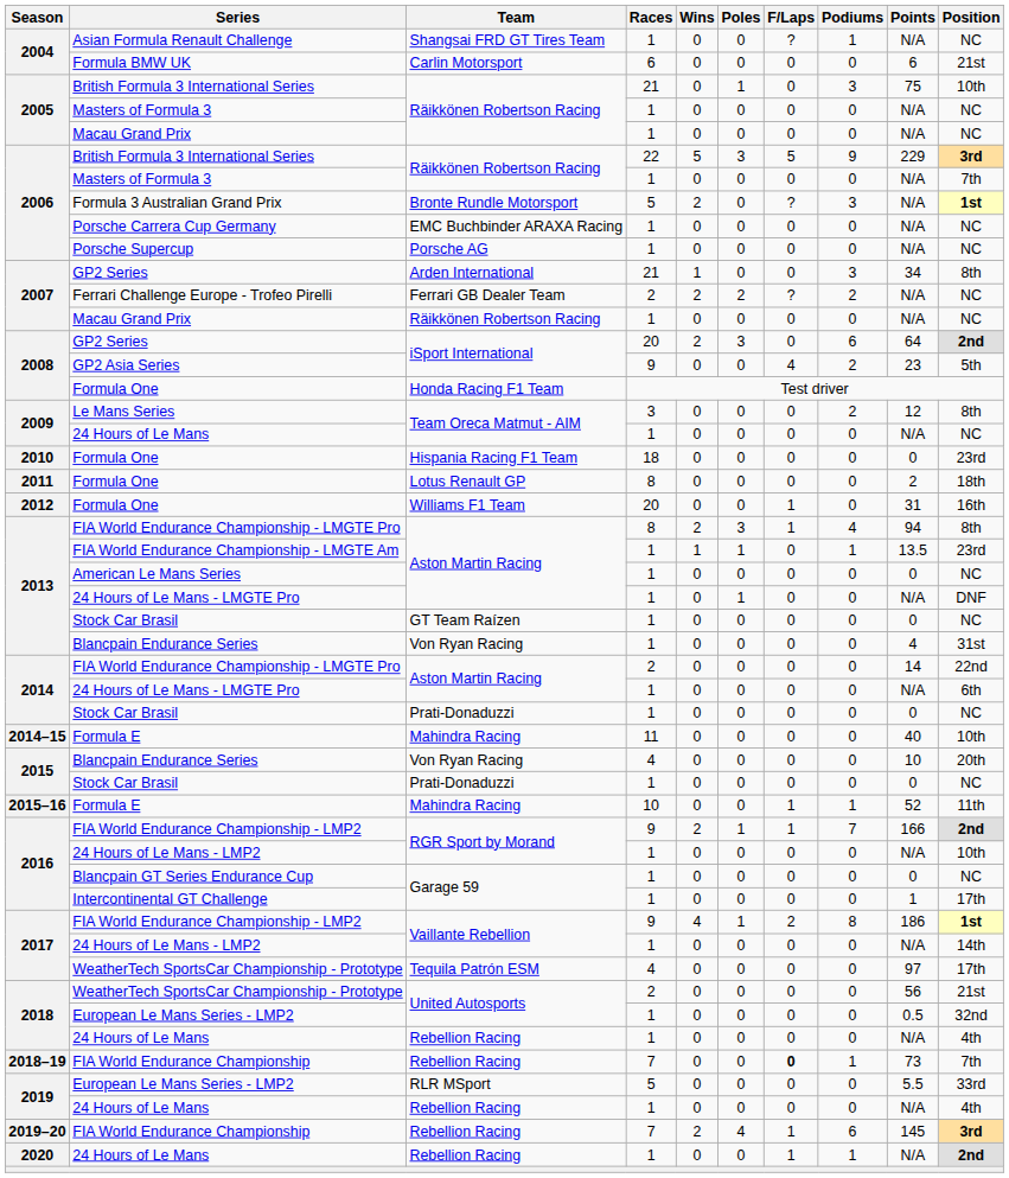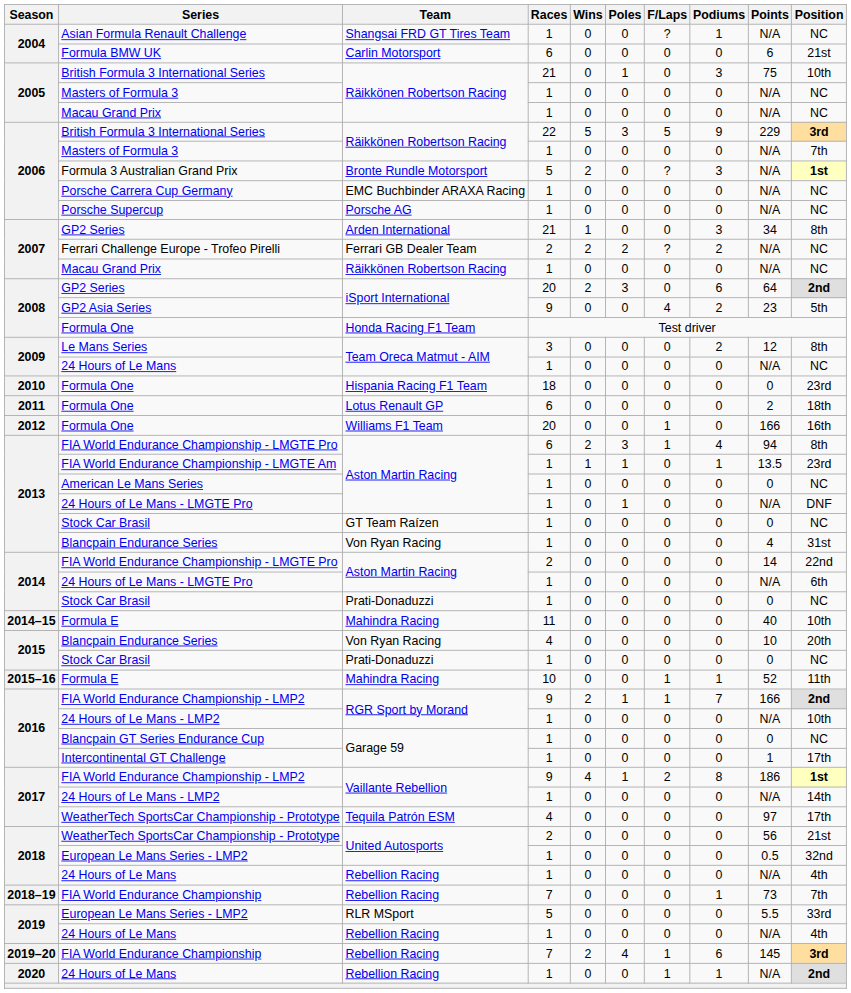 <table class="wikitable" style="font-size: 90%; text-align:center">
 <tr>
 <th>Season</th>
 <th>Series</th>
 <th>Team</th>
 <th>Races</th>
 <th>Wins</th>
 <th>Poles</th>
 <th>F/Laps</th>
 <th>Podiums</th>
 <th>Points</th>
 <th>Position</th>
 </tr>
 <tr>
 <th rowspan=2>2004</th>
 <td align=left><a href='#'>Asian Formula Renault Challenge</a></td>
 <td align=left><a href='#'>Shangsai FRD GT Tires Team</a></td>
 <td>1</td>
 <td>0</td>
 <td>0</td>
 <td>?</td>
 <td>1</td>
 <td>N/A</td>
 <td>NC</td>
 </tr>
 <tr>
 <td align=left><a href='#'>Formula BMW UK</a></td>
 <td align=left><a href='#'>Carlin Motorsport</a></td>
 <td>6</td>
 <td>0</td>
 <td>0</td>
 <td>0</td>
 <td>0</td>
 <td>6</td>
 <td>21st</td>
 </tr>
 <tr>
 <th rowspan=3>2005</th>
 <td align=left><a href='#'>British Formula 3 International Series</a></td>
 <td align=left rowspan=3><a href='#'>Räikkönen Robertson Racing</a></td>
 <td>21</td>
 <td>0</td>
 <td>1</td>
 <td>0</td>
 <td>3</td>
 <td>75</td>
 <td>10th</td>
 </tr>
 <tr>
 <td align=left><a href='#'>Masters of Formula 3</a></td>
 <td>1</td>
 <td>0</td>
 <td>0</td>
 <td>0</td>
 <td>0</td>
 <td>N/A</td>
 <td>NC</td>
 </tr>
 <tr>
 <td align=left><a href='#'>Macau Grand Prix</a></td>
 <td>1</td>
 <td>0</td>
 <td>0</td>
 <td>0</td>
 <td>0</td>
 <td>N/A</td>
 <td>NC</td>
 </tr>
 <tr>
 <th rowspan=5>2006</th>
 <td align=left><a href='#'>British Formula 3 International Series</a></td>
 <td align=left rowspan=2><a href='#'>Räikkönen Robertson Racing</a></td>
 <td>22</td>
 <td>5</td>
 <td>3</td>
 <td>5</td>
 <td>9</td>
 <td>229</td>
 <td style="background:#ffdf9f;"><strong>3rd</strong></td>
 </tr>
 <tr>
 <td align=left><a href='#'>Masters of Formula 3</a></td>
 <td>1</td>
 <td>0</td>
 <td>0</td>
 <td>0</td>
 <td>0</td>
 <td>N/A</td>
 <td>7th</td>
 </tr>
 <tr>
 <td align=left>Formula 3 Australian Grand Prix</td>
 <td align=left><a href='#'>Bronte Rundle Motorsport</a></td>
 <td>5</td>
 <td>2</td>
 <td>0</td>
 <td>?</td>
 <td>3</td>
 <td>N/A</td>
 <td style="background:#FFFFBF;"><strong>1st</strong></td>
 </tr>
 <tr>
 <td align=left><a href='#'>Porsche Carrera Cup Germany</a></td>
 <td align=left>EMC Buchbinder ARAXA Racing</td>
 <td>1</td>
 <td>0</td>
 <td>0</td>
 <td>0</td>
 <td>0</td>
 <td>N/A</td>
 <td>NC</td>
 </tr>
 <tr>
 <td align=left><a href='#'>Porsche Supercup</a></td>
 <td align=left><a href='#'>Porsche AG</a></td>
 <td>1</td>
 <td>0</td>
 <td>0</td>
 <td>0</td>
 <td>0</td>
 <td>N/A</td>
 <td>NC</td>
 </tr>
 <tr>
 <th rowspan=3>2007</th>
 <td align=left><a href='#'>GP2 Series</a></td>
 <td align=left><a href='#'>Arden International</a></td>
 <td>21</td>
 <td>1</td>
 <td>0</td>
 <td>0</td>
 <td>3</td>
 <td>34</td>
 <td>8th</td>
 </tr>
 <tr>
 <td align=left>Ferrari Challenge Europe - Trofeo Pirelli</td>
 <td align=left>Ferrari GB Dealer Team</td>
 <td>2</td>
 <td>2</td>
 <td>2</td>
 <td>?</td>
 <td>2</td>
 <td>N/A</td>
 <td>NC</td>
 </tr>
 <tr>
 <td align=left><a href='#'>Macau Grand Prix</a></td>
 <td align=left><a href='#'>Räikkönen Robertson Racing</a></td>
 <td>1</td>
 <td>0</td>
 <td>0</td>
 <td>0</td>
 <td>0</td>
 <td>N/A</td>
 <td>NC</td>
 </tr>
 <tr>
 <th rowspan=3>2008</th>
 <td align=left><a href='#'>GP2 Series</a></td>
 <td align=left rowspan=2><a href='#'>iSport International</a></td>
 <td>20</td>
 <td>2</td>
 <td>3</td>
 <td>0</td>
 <td>6</td>
 <td>64</td>
 <td style="background:#dfdfdf;"><strong>2nd</strong></td>
 </tr>
 <tr>
 <td align=left><a href='#'>GP2 Asia Series</a></td>
 <td>9</td>
 <td>0</td>
 <td>0</td>
 <td>4</td>
 <td>2</td>
 <td>23</td>
 <td>5th</td>
 </tr>
 <tr>
 <td align=left><a href='#'>Formula One</a></td>
 <td align=left><a href='#'>Honda Racing F1 Team</a></td>
 <td colspan=7>Test driver</td>
 </tr>
 <tr>
 <th rowspan=2>2009</th>
 <td align=left><a href='#'>Le Mans Series</a></td>
 <td align=left rowspan=2><a href='#'>Team Oreca Matmut - AIM</a></td>
 <td>3</td>
 <td>0</td>
 <td>0</td>
 <td>0</td>
 <td>2</td>
 <td>12</td>
 <td>8th</td>
 </tr>
 <tr>
 <td align=left><a href='#'>24 Hours of Le Mans</a></td>
 <td>1</td>
 <td>0</td>
 <td>0</td>
 <td>0</td>
 <td>0</td>
 <td>N/A</td>
 <td>NC</td>
 </tr>
 <tr>
 <th>2010</th>
 <td align=left><a href='#'>Formula One</a></td>
 <td align=left><a href='#'>Hispania Racing F1 Team</a></td>
 <td>18</td>
 <td>0</td>
 <td>0</td>
 <td>0</td>
 <td>0</td>
 <td>0</td>
 <td>23rd</td>
 </tr>
 <tr>
 <th>2011</th>
 <td align=left><a href='#'>Formula One</a></td>
 <td align=left><a href='#'>Lotus Renault GP</a></td>
-<td>8</td>
+<td>6</td>
 <td>0</td>
 <td>0</td>
 <td>0</td>
 <td>0</td>
 <td>2</td>
 <td>18th</td>
 </tr>
 <tr>
 <th>2012</th>
 <td align=left><a href='#'>Formula One</a></td>
 <td align=left><a href='#'>Williams F1 Team</a></td>
 <td>20</td>
 <td>0</td>
 <td>0</td>
 <td>1</td>
 <td>0</td>
-<td>31</td>
+<td>166</td>
 <td>16th</td>
 </tr>
 <tr>
 <th rowspan=6>2013</th>
 <td align=left><a href='#'>FIA World Endurance Championship - LMGTE Pro</a></td>
 <td align=left rowspan=4><a href='#'>Aston Martin Racing</a></td>
-<td>8</td>
+<td>6</td>
 <td>2</td>
 <td>3</td>
 <td>1</td>
 <td>4</td>
 <td>94</td>
 <td>8th</td>
 </tr>
 <tr>
 <td align=left><a href='#'>FIA World Endurance Championship - LMGTE Am</a></td>
 <td>1</td>
 <td>1</td>
 <td>1</td>
 <td>0</td>
 <td>1</td>
 <td>13.5</td>
 <td>23rd</td>
 </tr>
 <tr>
 <td align=left><a href='#'>American Le Mans Series</a></td>
 <td>1</td>
 <td>0</td>
 <td>0</td>
 <td>0</td>
 <td>0</td>
 <td>0</td>
 <td>NC</td>
 </tr>
 <tr>
 <td align=left><a href='#'>24 Hours of Le Mans - LMGTE Pro</a></td>
 <td>1</td>
 <td>0</td>
 <td>1</td>
 <td>0</td>
 <td>0</td>
 <td>N/A</td>
 <td>DNF</td>
 </tr>
 <tr>
 <td align=left><a href='#'>Stock Car Brasil</a></td>
 <td align=left>GT Team Raízen</td>
 <td>1</td>
 <td>0</td>
 <td>0</td>
 <td>0</td>
 <td>0</td>
 <td>0</td>
 <td>NC</td>
 </tr>
 <tr>
 <td align=left><a href='#'>Blancpain Endurance Series</a></td>
 <td align=left>Von Ryan Racing</td>
 <td>1</td>
 <td>0</td>
 <td>0</td>
 <td>0</td>
 <td>0</td>
 <td>4</td>
 <td>31st</td>
 </tr>
 <tr>
 <th rowspan=3>2014</th>
 <td align=left><a href='#'>FIA World Endurance Championship - LMGTE Pro</a></td>
 <td align=left rowspan=2><a href='#'>Aston Martin Racing</a></td>
 <td>2</td>
 <td>0</td>
 <td>0</td>
 <td>0</td>
 <td>0</td>
 <td>14</td>
 <td>22nd</td>
 </tr>
 <tr>
 <td align=left><a href='#'>24 Hours of Le Mans - LMGTE Pro</a></td>
 <td>1</td>
 <td>0</td>
 <td>0</td>
 <td>0</td>
 <td>0</td>
 <td>N/A</td>
 <td>6th</td>
 </tr>
 <tr>
 <td align=left><a href='#'>Stock Car Brasil</a></td>
 <td align=left>Prati-Donaduzzi</td>
 <td>1</td>
 <td>0</td>
 <td>0</td>
 <td>0</td>
 <td>0</td>
 <td>0</td>
 <td>NC</td>
 </tr>
 <tr>
 <th>2014–15</th>
 <td align=left><a href='#'>Formula E</a></td>
 <td align=left><a href='#'>Mahindra Racing</a></td>
 <td>11</td>
 <td>0</td>
 <td>0</td>
 <td>0</td>
 <td>0</td>
 <td>40</td>
 <td>10th</td>
 </tr>
 <tr>
 <th rowspan=2>2015</th>
 <td align=left><a href='#'>Blancpain Endurance Series</a></td>
 <td align=left>Von Ryan Racing</td>
 <td>4</td>
 <td>0</td>
 <td>0</td>
 <td>0</td>
 <td>0</td>
 <td>10</td>
 <td>20th</td>
 </tr>
 <tr>
 <td align=left><a href='#'>Stock Car Brasil</a></td>
 <td align=left>Prati-Donaduzzi</td>
 <td>1</td>
 <td>0</td>
 <td>0</td>
 <td>0</td>
 <td>0</td>
 <td>0</td>
 <td>NC</td>
 </tr>
 <tr>
 <th>2015–16</th>
 <td align=left><a href='#'>Formula E</a></td>
 <td align=left><a href='#'>Mahindra Racing</a></td>
 <td>10</td>
 <td>0</td>
 <td>0</td>
 <td>1</td>
 <td>1</td>
 <td>52</td>
 <td>11th</td>
 </tr>
 <tr>
 <th rowspan=4>2016</th>
 <td align=left><a href='#'>FIA World Endurance Championship - LMP2</a></td>
 <td align=left rowspan=2><a href='#'>RGR Sport by Morand</a></td>
 <td>9</td>
 <td>2</td>
 <td>1</td>
 <td>1</td>
 <td>7</td>
 <td>166</td>
 <td style="background:#DFDFDF;"><strong>2nd</strong></td>
 </tr>
 <tr>
 <td align=left><a href='#'>24 Hours of Le Mans - LMP2</a></td>
 <td>1</td>
 <td>0</td>
 <td>0</td>
 <td>0</td>
 <td>0</td>
 <td>N/A</td>
 <td>10th</td>
 </tr>
 <tr>
 <td align=left><a href='#'>Blancpain GT Series Endurance Cup</a></td>
 <td rowspan="2" align="left">Garage 59</td>
 <td>1</td>
 <td>0</td>
 <td>0</td>
 <td>0</td>
 <td>0</td>
 <td>0</td>
 <td>NC</td>
 </tr>
 <tr>
 <td align=left><a href='#'>Intercontinental GT Challenge</a></td>
 <td>1</td>
 <td>0</td>
 <td>0</td>
 <td>0</td>
 <td>0</td>
 <td>1</td>
 <td>17th</td>
 </tr>
 <tr>
 <th rowspan=3>2017</th>
 <td align=left><a href='#'>FIA World Endurance Championship - LMP2</a></td>
 <td align=left rowspan=2><a href='#'>Vaillante Rebellion</a></td>
 <td>9</td>
 <td>4</td>
 <td>1</td>
 <td>2</td>
 <td>8</td>
 <td>186</td>
 <td style="background:#FFFFBF;"><strong>1st</strong></td>
 </tr>
 <tr>
 <td align=left><a href='#'>24 Hours of Le Mans - LMP2</a></td>
 <td>1</td>
 <td>0</td>
 <td>0</td>
 <td>0</td>
 <td>0</td>
 <td>N/A</td>
 <td>14th</td>
 </tr>
 <tr>
 <td align="left"><a href='#'>WeatherTech SportsCar Championship - Prototype</a></td>
 <td align="left"><a href='#'>Tequila Patrón ESM</a></td>
 <td>4</td>
 <td>0</td>
 <td>0</td>
 <td>0</td>
 <td>0</td>
 <td>97</td>
 <td>17th</td>
 </tr>
 <tr>
 <th rowspan=3>2018</th>
 <td align=left><a href='#'>WeatherTech SportsCar Championship - Prototype</a></td>
 <td align=left rowspan=2><a href='#'>United Autosports</a></td>
 <td>2</td>
 <td>0</td>
 <td>0</td>
 <td>0</td>
 <td>0</td>
 <td>56</td>
 <td>21st</td>
 </tr>
 <tr>
 <td align=left><a href='#'>European Le Mans Series - LMP2</a></td>
 <td>1</td>
 <td>0</td>
 <td>0</td>
 <td>0</td>
 <td>0</td>
 <td>0.5</td>
 <td>32nd</td>
 </tr>
 <tr>
 <td align=left><a href='#'>24 Hours of Le Mans</a></td>
 <td align=left><a href='#'>Rebellion Racing</a></td>
 <td>1</td>
 <td>0</td>
 <td>0</td>
 <td>0</td>
 <td>0</td>
 <td>N/A</td>
 <td>4th</td>
 </tr>
 <tr>
 <th>2018–19</th>
 <td align=left><a href='#'>FIA World Endurance Championship</a></td>
 <td align=left><a href='#'>Rebellion Racing</a></td>
 <td>7</td>
 <td>0</td>
 <td>0</td>
-<td><strong>0</strong></td>
+<td>0</td>
 <td>1</td>
 <td>73</td>
 <td>7th</td>
 </tr>
 <tr>
 <th rowspan=2>2019</th>
 <td align=left><a href='#'>European Le Mans Series - LMP2</a></td>
 <td align=left>RLR MSport</td>
 <td>5</td>
 <td>0</td>
 <td>0</td>
 <td>0</td>
 <td>0</td>
 <td>5.5</td>
 <td>33rd</td>
 </tr>
 <tr>
 <td align=left><a href='#'>24 Hours of Le Mans</a></td>
 <td align=left><a href='#'>Rebellion Racing</a></td>
 <td>1</td>
 <td>0</td>
 <td>0</td>
 <td>0</td>
 <td>0</td>
 <td>N/A</td>
 <td>4th</td>
 </tr>
 <tr>
 <th>2019–20</th>
 <td align=left><a href='#'>FIA World Endurance Championship</a></td>
 <td align=left><a href='#'>Rebellion Racing</a></td>
 <td>7</td>
 <td>2</td>
 <td>4</td>
 <td>1</td>
 <td>6</td>
 <td>145</td>
 <td style="background:#FFDF9F;"><strong>3rd</strong></td>
 </tr>
 <tr>
 <th>2020</th>
 <td align=left><a href='#'>24 Hours of Le Mans</a></td>
 <td align=left><a href='#'>Rebellion Racing</a></td>
 <td>1</td>
 <td>0</td>
 <td>0</td>
 <td>1</td>
 <td>1</td>
 <td>N/A</td>
 <td style="background:#DFDFDF;"><strong>2nd</strong></td>
 </tr>
 <tr>
 <th colspan="10"></th>
 </tr>
 </table>
